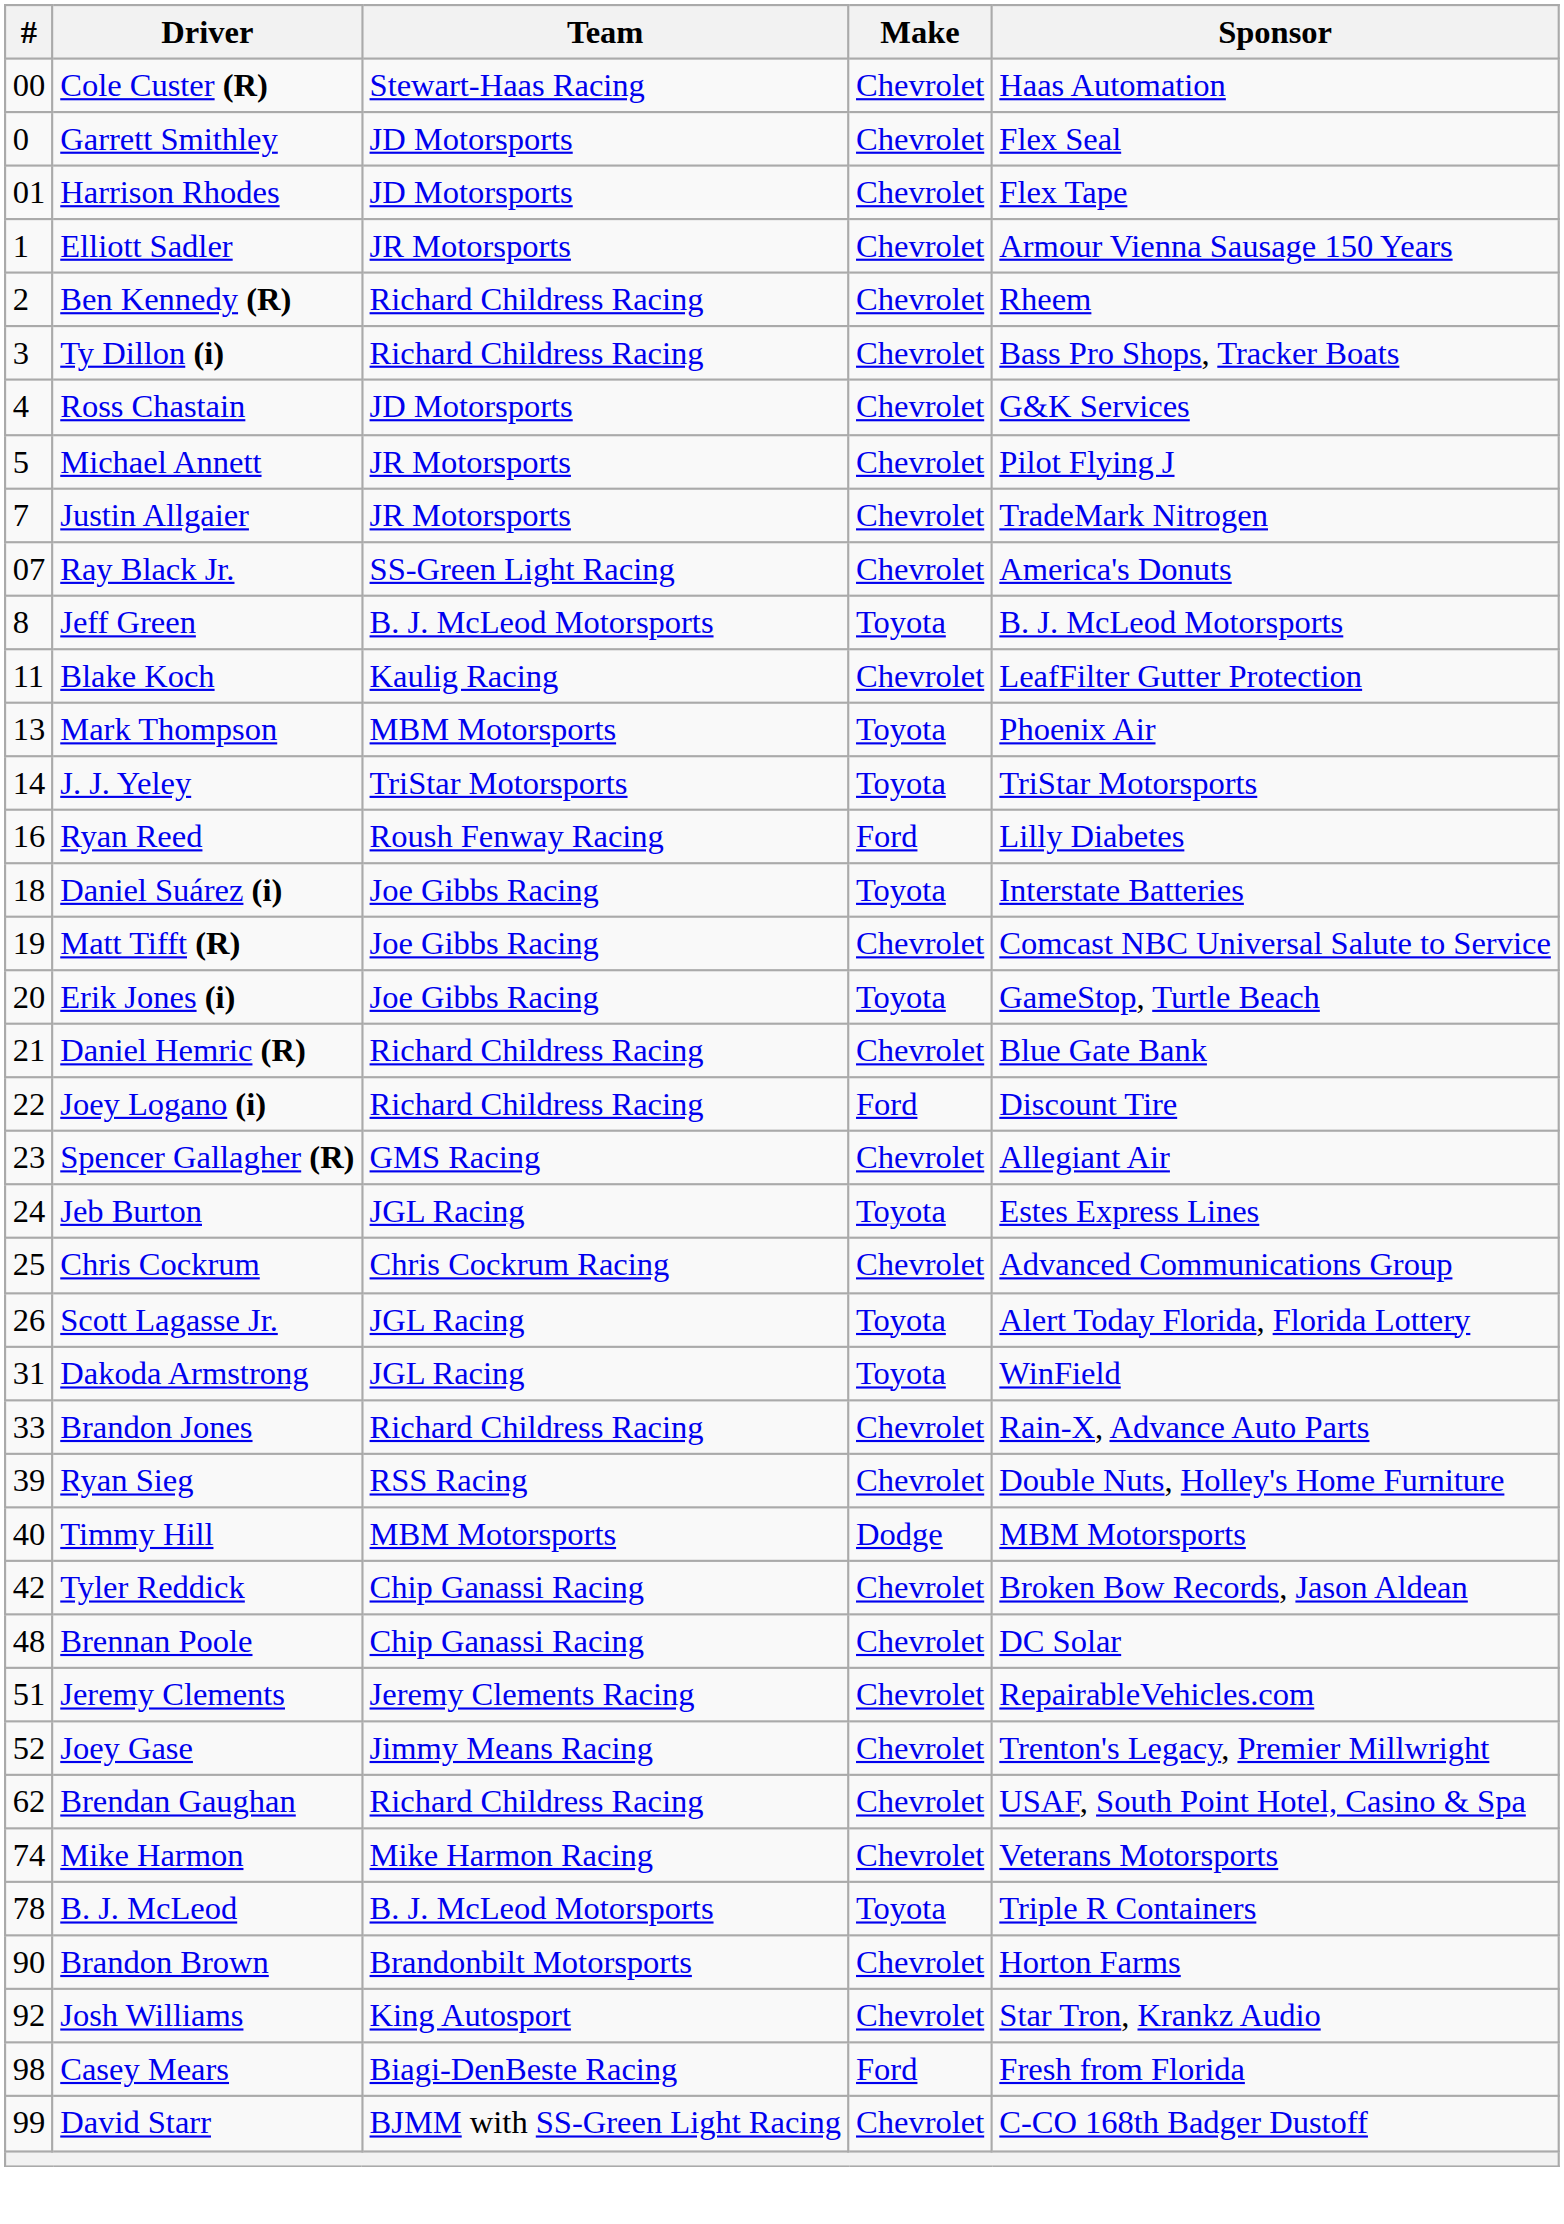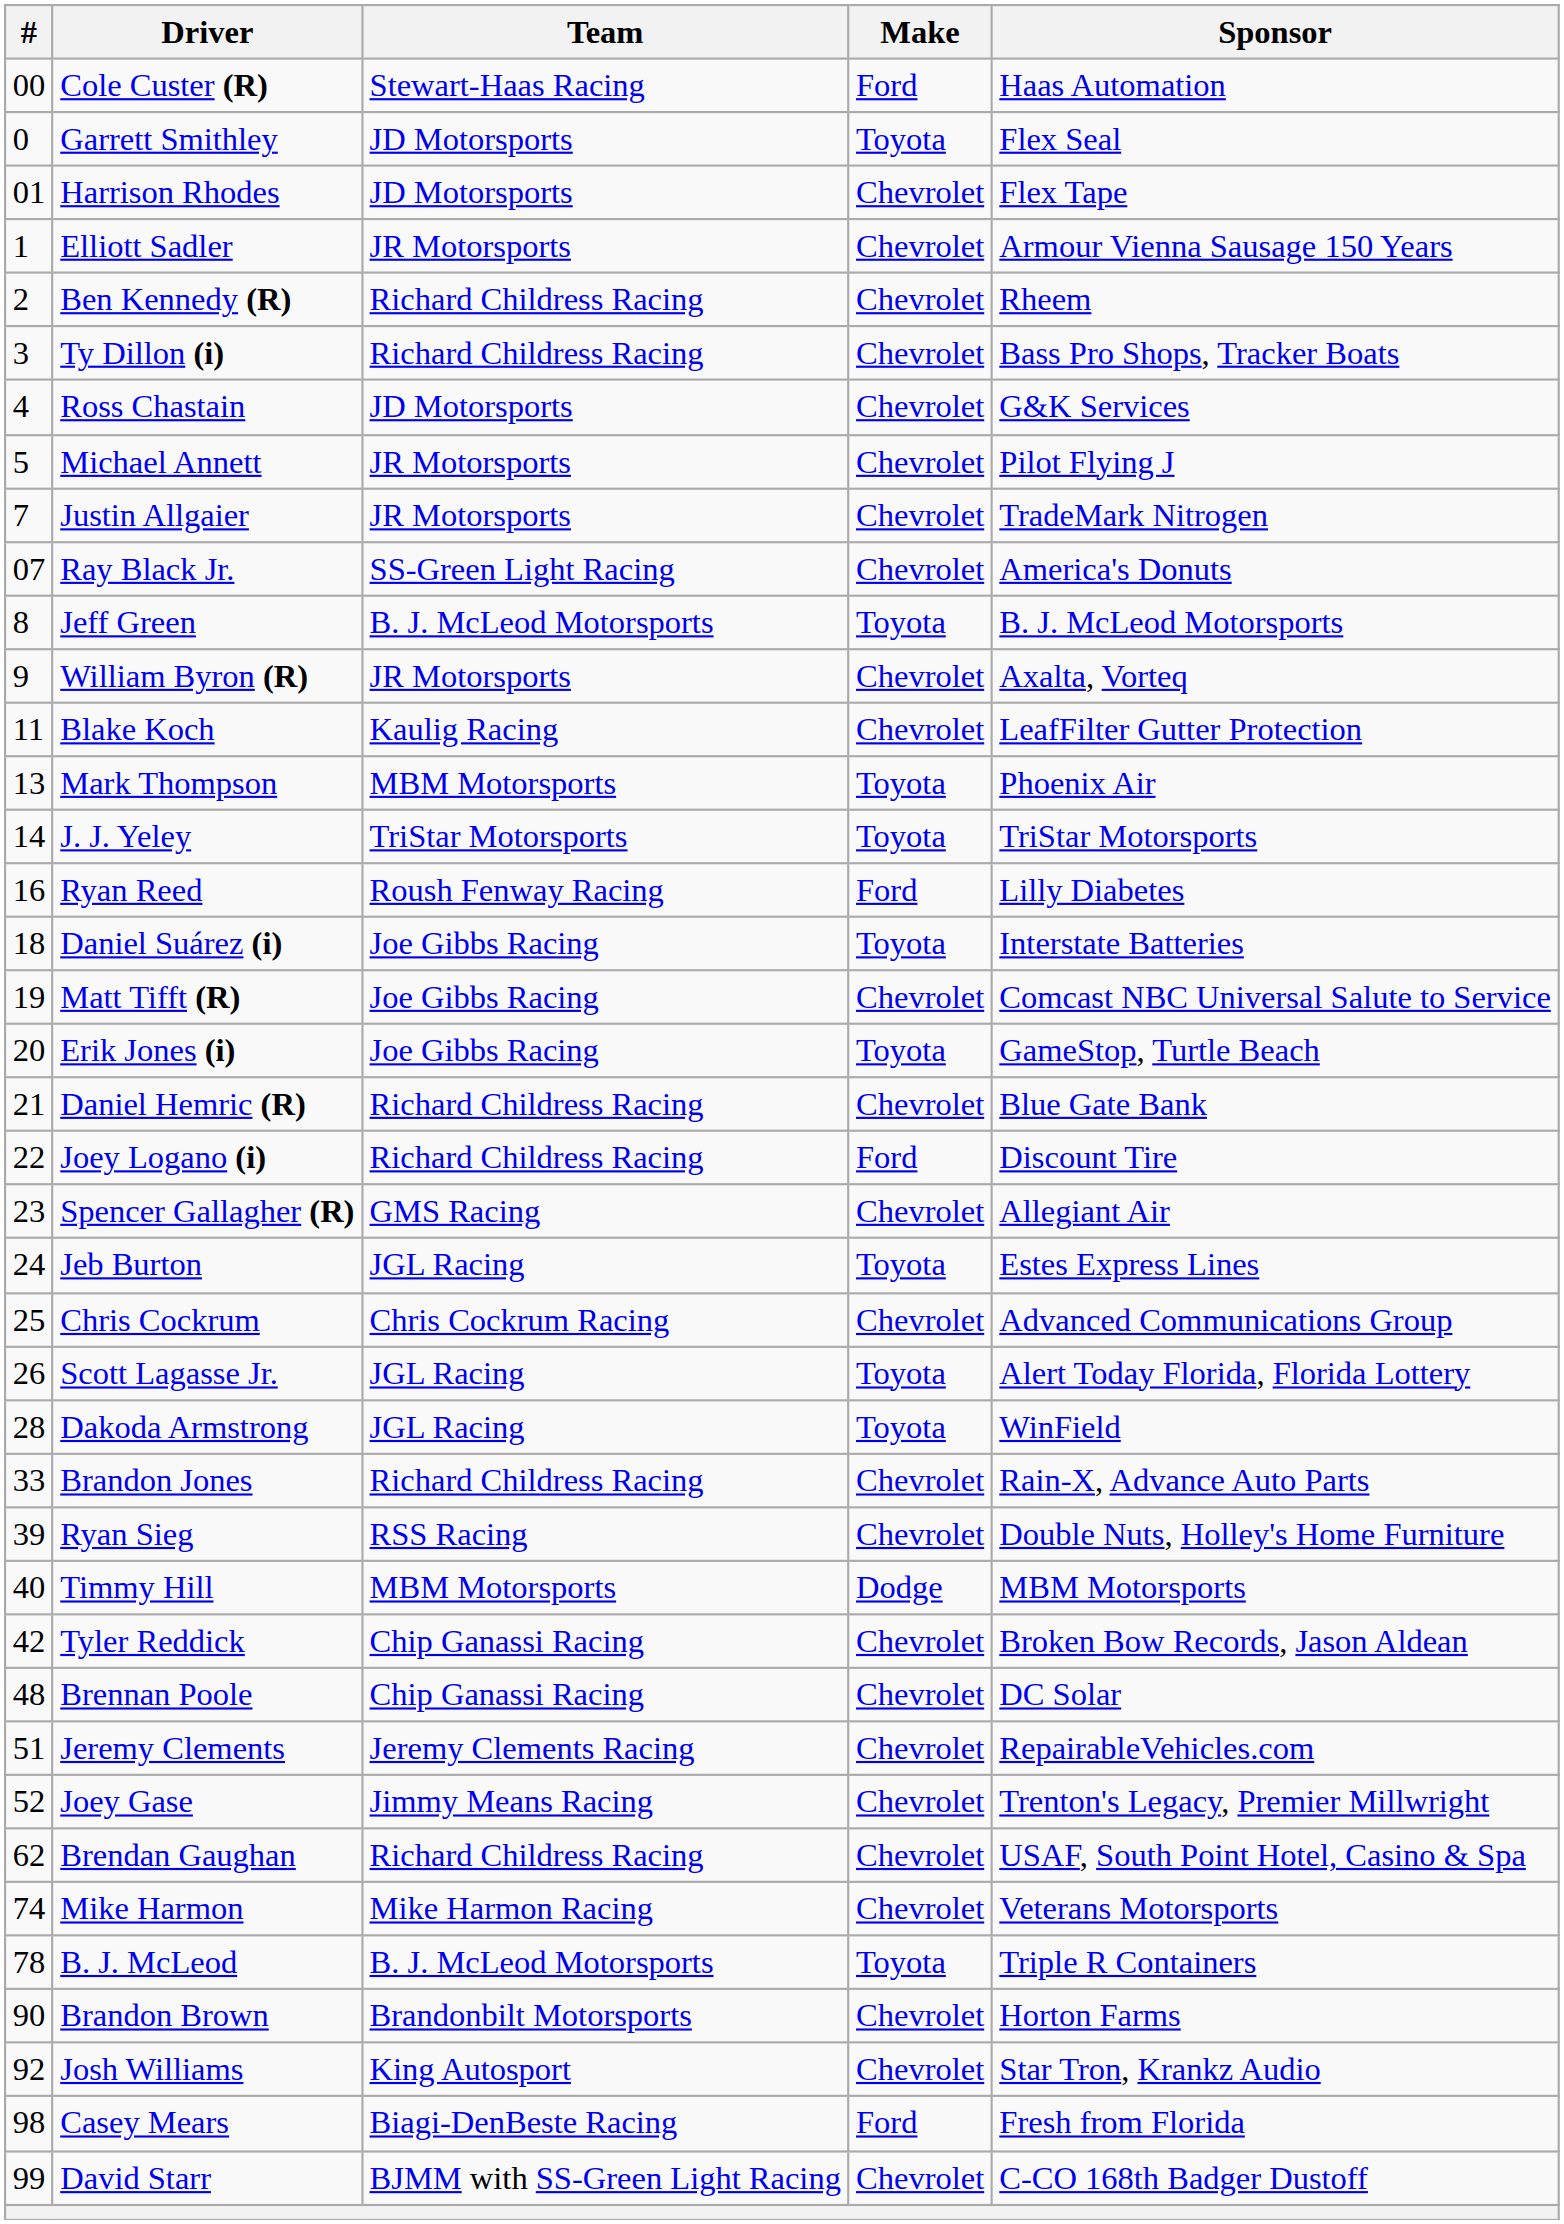 <table class="wikitable" style="font-size:95%">
 <tr>
 <th>#</th>
 <th>Driver</th>
 <th>Team</th>
 <th>Make</th>
 <th>Sponsor</th>
 </tr>
 <tr>
 <td>00</td>
 <td><a href='#'>Cole Custer</a> <strong>(R)</strong></td>
 <td><a href='#'>Stewart-Haas Racing</a></td>
-<td><a href='#'>Chevrolet</a></td>
+<td><a href='#'>Ford</a></td>
 <td><a href='#'>Haas Automation</a></td>
 </tr>
 <tr>
 <td>0</td>
 <td><a href='#'>Garrett Smithley</a></td>
 <td><a href='#'>JD Motorsports</a></td>
-<td><a href='#'>Chevrolet</a></td>
+<td><a href='#'>Toyota</a></td>
 <td><a href='#'>Flex Seal</a></td>
 </tr>
 <tr>
 <td>01</td>
 <td><a href='#'>Harrison Rhodes</a></td>
 <td><a href='#'>JD Motorsports</a></td>
 <td><a href='#'>Chevrolet</a></td>
 <td><a href='#'>Flex Tape</a></td>
 </tr>
 <tr>
 <td>1</td>
 <td><a href='#'>Elliott Sadler</a></td>
 <td><a href='#'>JR Motorsports</a></td>
 <td><a href='#'>Chevrolet</a></td>
 <td><a href='#'>Armour Vienna Sausage 150 Years</a></td>
 </tr>
 <tr>
 <td>2</td>
 <td><a href='#'>Ben Kennedy</a> <strong>(R)</strong></td>
 <td><a href='#'>Richard Childress Racing</a></td>
 <td><a href='#'>Chevrolet</a></td>
 <td><a href='#'>Rheem</a></td>
 </tr>
 <tr>
 <td>3</td>
 <td><a href='#'>Ty Dillon</a> <strong>(i)</strong></td>
 <td><a href='#'>Richard Childress Racing</a></td>
 <td><a href='#'>Chevrolet</a></td>
 <td><a href='#'>Bass Pro Shops</a>, <a href='#'>Tracker Boats</a></td>
 </tr>
 <tr>
 <td>4</td>
 <td><a href='#'>Ross Chastain</a></td>
 <td><a href='#'>JD Motorsports</a></td>
 <td><a href='#'>Chevrolet</a></td>
 <td><a href='#'>G&K Services</a></td>
 </tr>
 <tr>
 <td>5</td>
 <td><a href='#'>Michael Annett</a></td>
 <td><a href='#'>JR Motorsports</a></td>
 <td><a href='#'>Chevrolet</a></td>
 <td><a href='#'>Pilot Flying J</a></td>
 </tr>
 <tr>
 <td>7</td>
 <td><a href='#'>Justin Allgaier</a></td>
 <td><a href='#'>JR Motorsports</a></td>
 <td><a href='#'>Chevrolet</a></td>
 <td><a href='#'>TradeMark Nitrogen</a></td>
 </tr>
 <tr>
 <td>07</td>
 <td><a href='#'>Ray Black Jr.</a></td>
 <td><a href='#'>SS-Green Light Racing</a></td>
 <td><a href='#'>Chevrolet</a></td>
 <td><a href='#'>America's Donuts</a></td>
 </tr>
 <tr>
 <td>8</td>
 <td><a href='#'>Jeff Green</a></td>
 <td><a href='#'>B. J. McLeod Motorsports</a></td>
 <td><a href='#'>Toyota</a></td>
 <td><a href='#'>B. J. McLeod Motorsports</a></td>
+</tr>
+<tr>
+<td>9</td>
+<td><a href='#'>William Byron</a> <strong>(R)</strong></td>
+<td><a href='#'>JR Motorsports</a></td>
+<td><a href='#'>Chevrolet</a></td>
+<td><a href='#'>Axalta</a>, <a href='#'>Vorteq</a></td>
 </tr>
 <tr>
 <td>11</td>
 <td><a href='#'>Blake Koch</a></td>
 <td><a href='#'>Kaulig Racing</a></td>
 <td><a href='#'>Chevrolet</a></td>
 <td><a href='#'>LeafFilter Gutter Protection</a></td>
 </tr>
 <tr>
 <td>13</td>
 <td><a href='#'>Mark Thompson</a></td>
 <td><a href='#'>MBM Motorsports</a></td>
 <td><a href='#'>Toyota</a></td>
 <td><a href='#'>Phoenix Air</a></td>
 </tr>
 <tr>
 <td>14</td>
 <td><a href='#'>J. J. Yeley</a></td>
 <td><a href='#'>TriStar Motorsports</a></td>
 <td><a href='#'>Toyota</a></td>
 <td><a href='#'>TriStar Motorsports</a></td>
 </tr>
 <tr>
 <td>16</td>
 <td><a href='#'>Ryan Reed</a></td>
 <td><a href='#'>Roush Fenway Racing</a></td>
 <td><a href='#'>Ford</a></td>
 <td><a href='#'>Lilly Diabetes</a></td>
 </tr>
 <tr>
 <td>18</td>
 <td><a href='#'>Daniel Suárez</a> <strong>(i)</strong></td>
 <td><a href='#'>Joe Gibbs Racing</a></td>
 <td><a href='#'>Toyota</a></td>
 <td><a href='#'>Interstate Batteries</a></td>
 </tr>
 <tr>
 <td>19</td>
 <td><a href='#'>Matt Tifft</a> <strong>(R)</strong></td>
 <td><a href='#'>Joe Gibbs Racing</a></td>
 <td><a href='#'>Chevrolet</a></td>
 <td><a href='#'>Comcast NBC Universal Salute to Service</a></td>
 </tr>
 <tr>
 <td>20</td>
 <td><a href='#'>Erik Jones</a> <strong>(i)</strong></td>
 <td><a href='#'>Joe Gibbs Racing</a></td>
 <td><a href='#'>Toyota</a></td>
 <td><a href='#'>GameStop</a>, <a href='#'>Turtle Beach</a></td>
 </tr>
 <tr>
 <td>21</td>
 <td><a href='#'>Daniel Hemric</a> <strong>(R)</strong></td>
 <td><a href='#'>Richard Childress Racing</a></td>
 <td><a href='#'>Chevrolet</a></td>
 <td><a href='#'>Blue Gate Bank</a></td>
 </tr>
 <tr>
 <td>22</td>
 <td><a href='#'>Joey Logano</a> <strong>(i)</strong></td>
 <td><a href='#'>Richard Childress Racing</a></td>
 <td><a href='#'>Ford</a></td>
 <td><a href='#'>Discount Tire</a></td>
 </tr>
 <tr>
 <td>23</td>
 <td><a href='#'>Spencer Gallagher</a> <strong>(R)</strong></td>
 <td><a href='#'>GMS Racing</a></td>
 <td><a href='#'>Chevrolet</a></td>
 <td><a href='#'>Allegiant Air</a></td>
 </tr>
 <tr>
 <td>24</td>
 <td><a href='#'>Jeb Burton</a></td>
 <td><a href='#'>JGL Racing</a></td>
 <td><a href='#'>Toyota</a></td>
 <td><a href='#'>Estes Express Lines</a></td>
 </tr>
 <tr>
 <td>25</td>
 <td><a href='#'>Chris Cockrum</a></td>
 <td><a href='#'>Chris Cockrum Racing</a></td>
 <td><a href='#'>Chevrolet</a></td>
 <td><a href='#'>Advanced Communications Group</a></td>
 </tr>
 <tr>
 <td>26</td>
 <td><a href='#'>Scott Lagasse Jr.</a></td>
 <td><a href='#'>JGL Racing</a></td>
 <td><a href='#'>Toyota</a></td>
 <td><a href='#'>Alert Today Florida</a>, <a href='#'>Florida Lottery</a></td>
 </tr>
 <tr>
-<td>31</td>
+<td>28</td>
 <td><a href='#'>Dakoda Armstrong</a></td>
 <td><a href='#'>JGL Racing</a></td>
 <td><a href='#'>Toyota</a></td>
 <td><a href='#'>WinField</a></td>
 </tr>
 <tr>
 <td>33</td>
 <td><a href='#'>Brandon Jones</a></td>
 <td><a href='#'>Richard Childress Racing</a></td>
 <td><a href='#'>Chevrolet</a></td>
 <td><a href='#'>Rain-X</a>, <a href='#'>Advance Auto Parts</a></td>
 </tr>
 <tr>
 <td>39</td>
 <td><a href='#'>Ryan Sieg</a></td>
 <td><a href='#'>RSS Racing</a></td>
 <td><a href='#'>Chevrolet</a></td>
 <td><a href='#'>Double Nuts</a>, <a href='#'>Holley's Home Furniture</a></td>
 </tr>
 <tr>
 <td>40</td>
 <td><a href='#'>Timmy Hill</a></td>
 <td><a href='#'>MBM Motorsports</a></td>
 <td><a href='#'>Dodge</a></td>
 <td><a href='#'>MBM Motorsports</a></td>
 </tr>
 <tr>
 <td>42</td>
 <td><a href='#'>Tyler Reddick</a></td>
 <td><a href='#'>Chip Ganassi Racing</a></td>
 <td><a href='#'>Chevrolet</a></td>
 <td><a href='#'>Broken Bow Records</a>, <a href='#'>Jason Aldean</a></td>
 </tr>
 <tr>
 <td>48</td>
 <td><a href='#'>Brennan Poole</a></td>
 <td><a href='#'>Chip Ganassi Racing</a></td>
 <td><a href='#'>Chevrolet</a></td>
 <td><a href='#'>DC Solar</a></td>
 </tr>
 <tr>
 <td>51</td>
 <td><a href='#'>Jeremy Clements</a></td>
 <td><a href='#'>Jeremy Clements Racing</a></td>
 <td><a href='#'>Chevrolet</a></td>
 <td><a href='#'>RepairableVehicles.com</a></td>
 </tr>
 <tr>
 <td>52</td>
 <td><a href='#'>Joey Gase</a></td>
 <td><a href='#'>Jimmy Means Racing</a></td>
 <td><a href='#'>Chevrolet</a></td>
 <td><a href='#'>Trenton's Legacy</a>, <a href='#'>Premier Millwright</a></td>
 </tr>
 <tr>
 <td>62</td>
 <td><a href='#'>Brendan Gaughan</a></td>
 <td><a href='#'>Richard Childress Racing</a></td>
 <td><a href='#'>Chevrolet</a></td>
 <td><a href='#'>USAF</a>, <a href='#'>South Point Hotel, Casino & Spa</a></td>
 </tr>
 <tr>
 <td>74</td>
 <td><a href='#'>Mike Harmon</a></td>
 <td><a href='#'>Mike Harmon Racing</a></td>
 <td><a href='#'>Chevrolet</a></td>
 <td><a href='#'>Veterans Motorsports</a></td>
 </tr>
 <tr>
 <td>78</td>
 <td><a href='#'>B. J. McLeod</a></td>
 <td><a href='#'>B. J. McLeod Motorsports</a></td>
 <td><a href='#'>Toyota</a></td>
 <td><a href='#'>Triple R Containers</a></td>
 </tr>
 <tr>
 <td>90</td>
 <td><a href='#'>Brandon Brown</a></td>
 <td><a href='#'>Brandonbilt Motorsports</a></td>
 <td><a href='#'>Chevrolet</a></td>
 <td><a href='#'>Horton Farms</a></td>
 </tr>
 <tr>
 <td>92</td>
 <td><a href='#'>Josh Williams</a></td>
 <td><a href='#'>King Autosport</a></td>
 <td><a href='#'>Chevrolet</a></td>
 <td><a href='#'>Star Tron</a>, <a href='#'>Krankz Audio</a></td>
 </tr>
 <tr>
 <td>98</td>
 <td><a href='#'>Casey Mears</a></td>
 <td><a href='#'>Biagi-DenBeste Racing</a></td>
 <td><a href='#'>Ford</a></td>
 <td><a href='#'>Fresh from Florida</a></td>
 </tr>
 <tr>
 <td>99</td>
 <td><a href='#'>David Starr</a></td>
 <td><a href='#'>BJMM</a> with <a href='#'>SS-Green Light Racing</a></td>
 <td><a href='#'>Chevrolet</a></td>
 <td><a href='#'>C-CO 168th Badger Dustoff</a></td>
 </tr>
 <tr>
 <th colspan="5"></th>
 </tr>
 </table>
